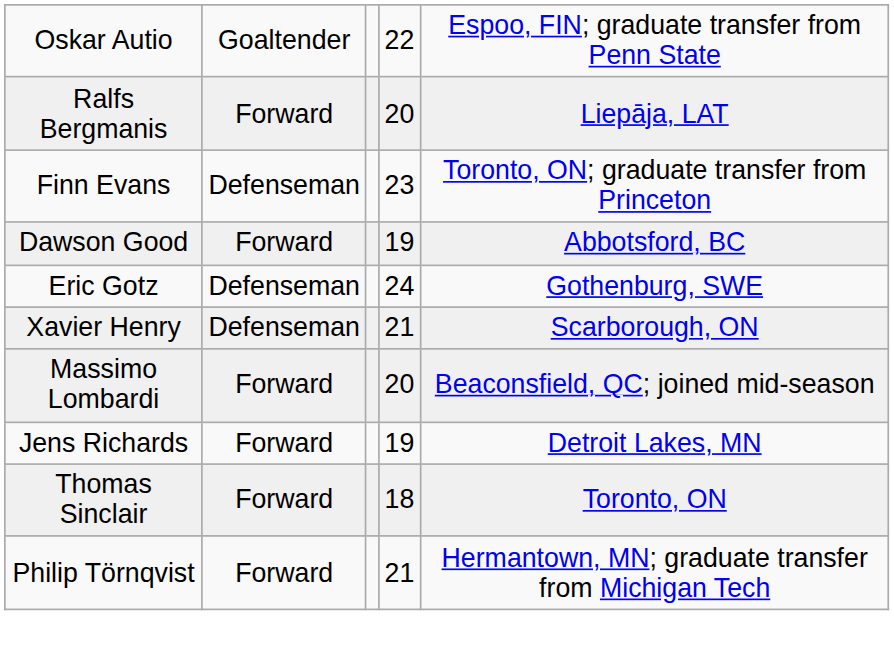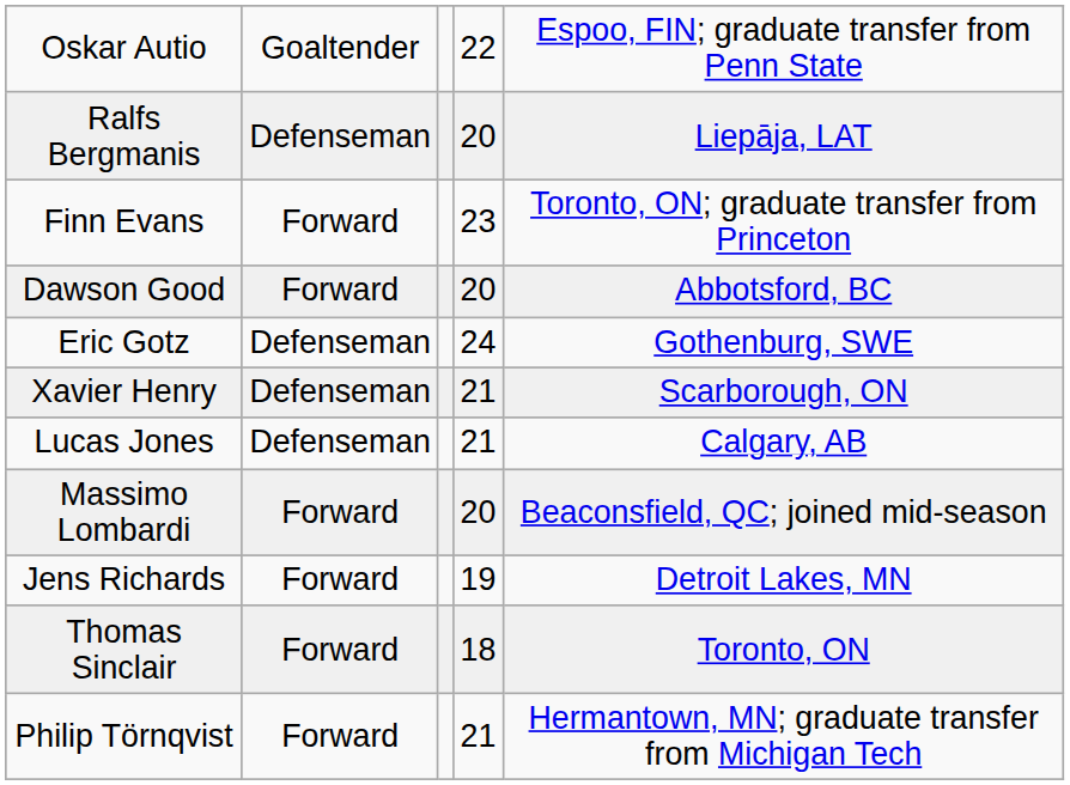 <table class="wikitable" width="60%">
 <tr align="center" bgcolor="">
 <td>Oskar Autio</td>
 <td>Goaltender</td>
 <td></td>
 <td>22</td>
 <td><a href='#'>Espoo, FIN</a>; graduate transfer from <a href='#'>Penn State</a></td>
 </tr>
 <tr align="center" bgcolor="f0f0f0">
 <td>Ralfs Bergmanis</td>
-<td>Forward</td>
+<td>Defenseman</td>
 <td></td>
 <td>20</td>
 <td><a href='#'>Liepāja, LAT</a></td>
 </tr>
 <tr align="center" bgcolor="">
 <td>Finn Evans</td>
-<td>Defenseman</td>
+<td>Forward</td>
 <td></td>
 <td>23</td>
 <td><a href='#'>Toronto, ON</a>; graduate transfer from <a href='#'>Princeton</a></td>
 </tr>
 <tr align="center" bgcolor="f0f0f0">
 <td>Dawson Good</td>
 <td>Forward</td>
 <td></td>
-<td>19</td>
+<td>20</td>
 <td><a href='#'>Abbotsford, BC</a></td>
 </tr>
 <tr align="center" bgcolor="">
 <td>Eric Gotz</td>
 <td>Defenseman</td>
 <td></td>
 <td>24</td>
 <td><a href='#'>Gothenburg, SWE</a></td>
 </tr>
 <tr align="center" bgcolor="f0f0f0">
 <td>Xavier Henry</td>
 <td>Defenseman</td>
 <td></td>
 <td>21</td>
 <td><a href='#'>Scarborough, ON</a></td>
+</tr>
+<tr align="center" bgcolor="">
+<td>Lucas Jones</td>
+<td>Defenseman</td>
+<td></td>
+<td>21</td>
+<td><a href='#'>Calgary, AB</a></td>
 </tr>
 <tr align="center" bgcolor="f0f0f0">
 <td>Massimo Lombardi</td>
 <td>Forward</td>
 <td></td>
 <td>20</td>
 <td><a href='#'>Beaconsfield, QC</a>; joined mid-season</td>
 </tr>
 <tr align="center" bgcolor="">
 <td>Jens Richards</td>
 <td>Forward</td>
 <td></td>
 <td>19</td>
 <td><a href='#'>Detroit Lakes, MN</a></td>
 </tr>
 <tr align="center" bgcolor="f0f0f0">
 <td>Thomas Sinclair</td>
 <td>Forward</td>
 <td></td>
 <td>18</td>
 <td><a href='#'>Toronto, ON</a></td>
 </tr>
 <tr align="center" bgcolor="">
 <td>Philip Törnqvist</td>
 <td>Forward</td>
 <td></td>
 <td>21</td>
 <td><a href='#'>Hermantown, MN</a>; graduate transfer from <a href='#'>Michigan Tech</a></td>
 </tr>
 </table>
